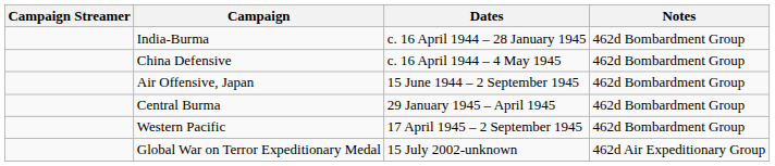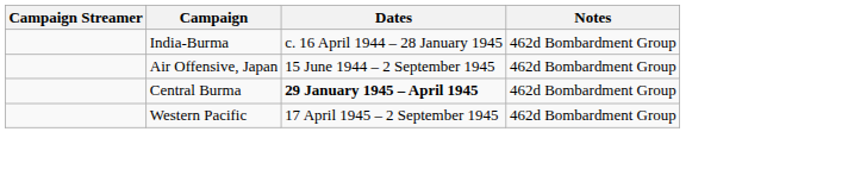 <table class="wikitable">
 <tr style="background:#efefef;">
 <th>Campaign Streamer</th>
 <th>Campaign</th>
 <th>Dates</th>
 <th>Notes</th>
 </tr>
 <tr>
 <td></td>
 <td>India-Burma</td>
 <td>c. 16 April 1944 – 28 January 1945</td>
 <td>462d Bombardment Group</td>
 </tr>
 <tr>
 <td></td>
-<td>China Defensive</td>
-<td>c. 16 April 1944 – 4 May 1945</td>
-<td>462d Bombardment Group</td>
-</tr>
-<tr>
-<td></td>
 <td>Air Offensive, Japan</td>
 <td>15 June 1944 – 2 September 1945</td>
 <td>462d Bombardment Group</td>
 </tr>
 <tr>
 <td></td>
 <td>Central Burma</td>
-<td>29 January 1945 – April 1945</td>
+<td><strong>29 January 1945 – April 1945</strong></td>
 <td>462d Bombardment Group</td>
 </tr>
 <tr>
 <td></td>
 <td>Western Pacific</td>
 <td>17 April 1945 – 2 September 1945</td>
 <td>462d Bombardment Group</td>
 </tr>
-<tr>
-<td></td>
-<td>Global War on Terror Expeditionary Medal</td>
-<td>15 July 2002-unknown</td>
-<td>462d Air Expeditionary Group</td>
-</tr>
 </table>
